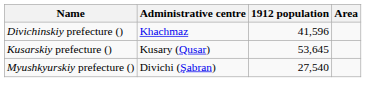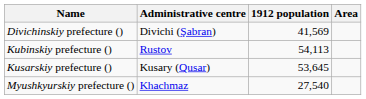 <table class="wikitable sortable">
 <tr>
 <th>Name</th>
 <th>Administrative centre</th>
 <th>1912 population</th>
 <th>Area</th>
 </tr>
 <tr>
 <td><em>Divichinskiy</em> prefecture ()</td>
-<td><a href='#'>Khachmaz</a></td>
-<td align="right">41,596</td>
+<td>Divichi (<a href='#'>Şabran</a>)</td>
+<td align="right">41,569</td>
+<td></td>
+</tr>
+<tr>
+<td><em>Kubinskiy</em> prefecture ()</td>
+<td><a href='#'>Rustov</a></td>
+<td align="right">54,113</td>
 <td></td>
 </tr>
 <tr>
 <td><em>Kusarskiy</em> prefecture ()</td>
 <td>Kusary (<a href='#'>Qusar</a>)</td>
 <td align="right">53,645</td>
 <td></td>
 </tr>
 <tr>
 <td><em>Myushkyurskiy</em> prefecture ()</td>
-<td>Divichi (<a href='#'>Şabran</a>)</td>
+<td><a href='#'>Khachmaz</a></td>
 <td align="right">27,540</td>
 <td></td>
 </tr>
 </table>
